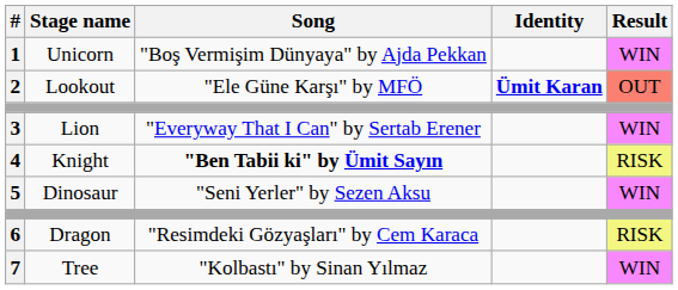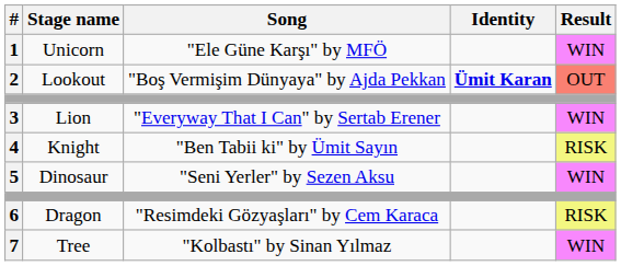 <table class="wikitable plainrowheaders" style="text-align: center;">
 <tr>
 <th>#</th>
 <th>Stage name</th>
 <th>Song</th>
 <th>Identity</th>
 <th>Result</th>
 </tr>
 <tr>
 <th>1</th>
 <td>Unicorn</td>
-<td>"Boş Vermişim Dünyaya" by <a href='#'>Ajda Pekkan</a></td>
+<td>"Ele Güne Karşı" by <a href='#'>MFÖ</a></td>
 <td></td>
 <td bgcolor="#F888FD">WIN</td>
 </tr>
 <tr>
 <th>2</th>
 <td>Lookout</td>
-<td>"Ele Güne Karşı" by <a href='#'>MFÖ</a></td>
+<td>"Boş Vermişim Dünyaya" by <a href='#'>Ajda Pekkan</a></td>
 <td><strong><a href='#'>Ümit Karan</a></strong></td>
 <td bgcolor=salmon>OUT</td>
 </tr>
 <tr>
 <td colspan="5" style="background:darkgray"></td>
 </tr>
 <tr>
 <th>3</th>
 <td>Lion</td>
 <td>"<a href='#'>Everyway That I Can</a>" by <a href='#'>Sertab Erener</a></td>
 <td></td>
 <td bgcolor="#F888FD">WIN</td>
 </tr>
 <tr>
 <th>4</th>
 <td>Knight</td>
-<td><strong>"Ben Tabii ki" by <a href='#'>Ümit Sayın</a></strong></td>
+<td>"Ben Tabii ki" by <a href='#'>Ümit Sayın</a></td>
 <td></td>
 <td bgcolor="#F3F781">RISK</td>
 </tr>
 <tr>
 <th>5</th>
 <td>Dinosaur</td>
 <td>"Seni Yerler" by <a href='#'>Sezen Aksu</a></td>
 <td></td>
 <td bgcolor="#F888FD">WIN</td>
 </tr>
 <tr>
 <td colspan="5" style="background:darkgray"></td>
 </tr>
 <tr>
 <th>6</th>
 <td>Dragon</td>
 <td>"Resimdeki Gözyaşları" by <a href='#'>Cem Karaca</a></td>
 <td></td>
 <td bgcolor="#F3F781">RISK</td>
 </tr>
 <tr>
 <th>7</th>
 <td>Tree</td>
 <td>"Kolbastı" by Sinan Yılmaz</td>
 <td></td>
 <td bgcolor="#F888FD">WIN</td>
 </tr>
 </table>
